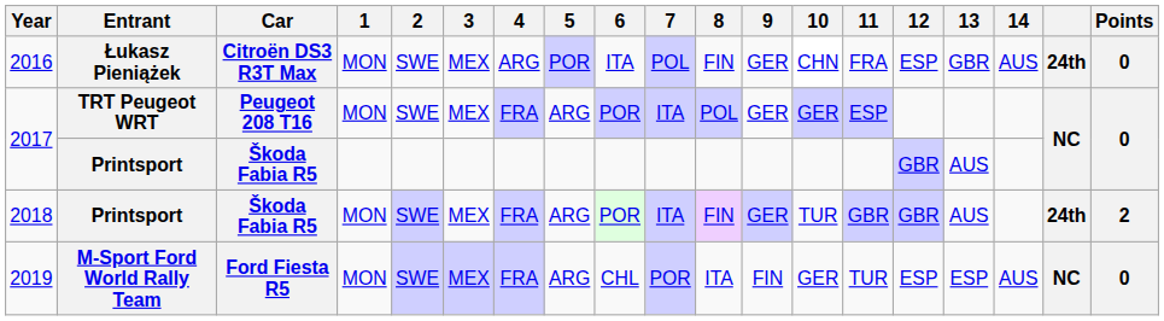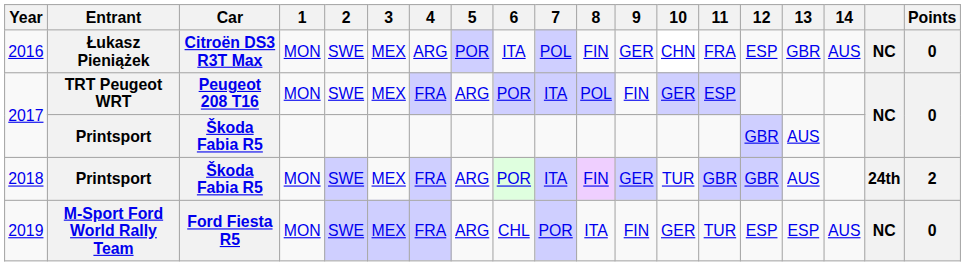 <table class="wikitable" style="text-align:center; font-size:90%">
 <tr>
 <th>Year</th>
 <th>Entrant</th>
 <th>Car</th>
 <th>1</th>
 <th>2</th>
 <th>3</th>
 <th>4</th>
 <th>5</th>
 <th>6</th>
 <th>7</th>
 <th>8</th>
 <th>9</th>
 <th>10</th>
 <th>11</th>
 <th>12</th>
 <th>13</th>
 <th>14</th>
 <th></th>
 <th>Points</th>
 </tr>
 <tr>
 <td><a href='#'>2016</a></td>
 <th>Łukasz Pieniążek</th>
 <th><a href='#'>Citroën DS3 R3T Max</a></th>
 <td><a href='#'>MON</a></td>
 <td><a href='#'>SWE</a></td>
 <td><a href='#'>MEX</a></td>
 <td><a href='#'>ARG</a></td>
 <td style="background:#CFCFFF"><a href='#'>POR</a><br></td>
 <td><a href='#'>ITA</a></td>
 <td style="background:#CFCFFF"><a href='#'>POL</a><br></td>
 <td><a href='#'>FIN</a></td>
 <td><a href='#'>GER</a></td>
 <td style="background:white"><a href='#'>CHN</a><br></td>
 <td><a href='#'>FRA</a></td>
 <td><a href='#'>ESP</a></td>
 <td><a href='#'>GBR</a></td>
 <td><a href='#'>AUS</a></td>
-<th>24th</th>
+<th>NC</th>
 <th>0</th>
 </tr>
 <tr>
 <td rowspan="2"><a href='#'>2017</a></td>
 <th>TRT Peugeot WRT</th>
 <th><a href='#'>Peugeot 208 T16</a></th>
 <td><a href='#'>MON</a></td>
 <td><a href='#'>SWE</a></td>
 <td><a href='#'>MEX</a></td>
 <td style="background:#CFCFFF"><a href='#'>FRA</a><br></td>
 <td><a href='#'>ARG</a></td>
 <td style="background:#CFCFFF"><a href='#'>POR</a><br></td>
 <td style="background:#CFCFFF"><a href='#'>ITA</a><br></td>
 <td style="background:#CFCFFF"><a href='#'>POL</a><br></td>
-<td><a href='#'>GER</a></td>
+<td><a href='#'>FIN</a></td>
 <td style="background:#CFCFFF"><a href='#'>GER</a><br></td>
 <td style="background:#CFCFFF"><a href='#'>ESP</a><br></td>
 <td></td>
 <td></td>
 <td></td>
 <th rowspan="2">NC</th>
 <th rowspan="2">0</th>
 </tr>
 <tr>
 <th>Printsport</th>
 <th><a href='#'>Škoda Fabia R5</a></th>
 <td></td>
 <td></td>
 <td></td>
 <td></td>
 <td></td>
 <td></td>
 <td></td>
 <td></td>
 <td></td>
 <td></td>
 <td></td>
 <td style="background:#CFCFFF"><a href='#'>GBR</a><br></td>
 <td><a href='#'>AUS</a></td>
 <td></td>
 </tr>
 <tr>
 <td><a href='#'>2018</a></td>
 <th>Printsport</th>
 <th><a href='#'>Škoda Fabia R5</a></th>
 <td><a href='#'>MON</a></td>
 <td style="background:#CFCFFF"><a href='#'>SWE</a><br></td>
 <td><a href='#'>MEX</a></td>
 <td style="background:#CFCFFF"><a href='#'>FRA</a><br></td>
 <td><a href='#'>ARG</a></td>
 <td style="background:#DFFFDF"><a href='#'>POR</a><br></td>
 <td style="background:#CFCFFF"><a href='#'>ITA</a><br></td>
 <td style="background:#EFCFFF"><a href='#'>FIN</a><br></td>
 <td style="background:#CFCFFF"><a href='#'>GER</a><br></td>
 <td><a href='#'>TUR</a></td>
 <td style="background:#CFCFFF"><a href='#'>GBR</a><br></td>
 <td style="background:#CFCFFF"><a href='#'>GBR</a><br></td>
 <td><a href='#'>AUS</a></td>
 <td></td>
 <th>24th</th>
 <th>2</th>
 </tr>
 <tr>
 <td><a href='#'>2019</a></td>
 <th><a href='#'>M-Sport Ford World Rally Team</a></th>
 <th><a href='#'>Ford Fiesta R5</a></th>
 <td><a href='#'>MON</a></td>
 <td style="background:#CFCFFF"><a href='#'>SWE</a><br></td>
 <td style="background:#CFCFFF"><a href='#'>MEX</a><br></td>
 <td style="background:#CFCFFF"><a href='#'>FRA</a><br></td>
 <td><a href='#'>ARG</a></td>
 <td><a href='#'>CHL</a></td>
 <td style="background:#CFCFFF"><a href='#'>POR</a><br></td>
 <td><a href='#'>ITA</a></td>
 <td><a href='#'>FIN</a></td>
 <td><a href='#'>GER</a></td>
 <td><a href='#'>TUR</a></td>
 <td><a href='#'>ESP</a></td>
 <td><a href='#'>ESP</a></td>
 <td><a href='#'>AUS</a><br></td>
 <th>NC</th>
 <th>0</th>
 </tr>
 </table>
